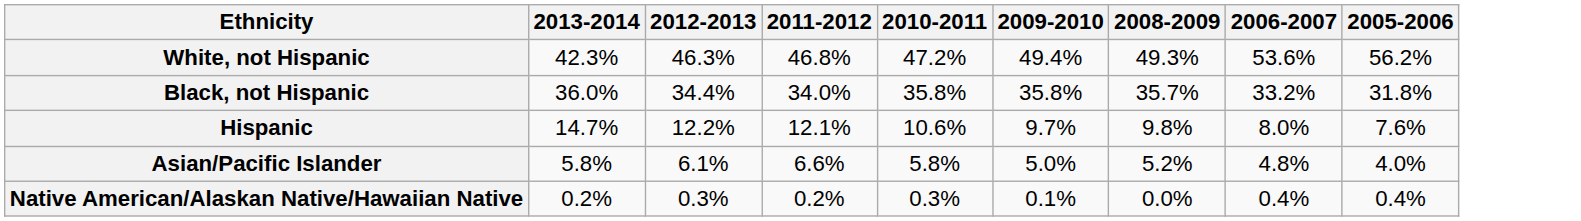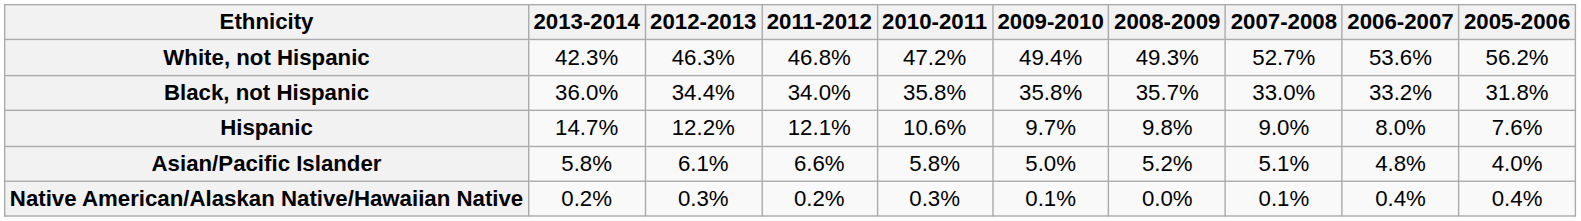 <table class="wikitable" style="text-align:center">
 <tr>
 <th>Ethnicity</th>
 <th>2013-2014</th>
 <th>2012-2013</th>
 <th>2011-2012</th>
 <th>2010-2011</th>
 <th>2009-2010</th>
 <th>2008-2009</th>
+<th>2007-2008</th>
 <th>2006-2007</th>
 <th>2005-2006</th>
 </tr>
 <tr>
 <th>White, not Hispanic</th>
 <td>42.3%</td>
 <td>46.3%</td>
 <td>46.8%</td>
 <td>47.2%</td>
 <td>49.4%</td>
 <td>49.3%</td>
+<td>52.7%</td>
 <td>53.6%</td>
 <td>56.2%</td>
 </tr>
 <tr>
 <th>Black, not Hispanic</th>
 <td>36.0%</td>
 <td>34.4%</td>
 <td>34.0%</td>
 <td>35.8%</td>
 <td>35.8%</td>
 <td>35.7%</td>
+<td>33.0%</td>
 <td>33.2%</td>
 <td>31.8%</td>
 </tr>
 <tr>
 <th>Hispanic</th>
 <td>14.7%</td>
 <td>12.2%</td>
 <td>12.1%</td>
 <td>10.6%</td>
 <td>9.7%</td>
 <td>9.8%</td>
+<td>9.0%</td>
 <td>8.0%</td>
 <td>7.6%</td>
 </tr>
 <tr>
 <th>Asian/Pacific Islander</th>
 <td>5.8%</td>
 <td>6.1%</td>
 <td>6.6%</td>
 <td>5.8%</td>
 <td>5.0%</td>
 <td>5.2%</td>
+<td>5.1%</td>
 <td>4.8%</td>
 <td>4.0%</td>
 </tr>
 <tr>
 <th>Native American/Alaskan Native/Hawaiian Native</th>
 <td>0.2%</td>
 <td>0.3%</td>
 <td>0.2%</td>
 <td>0.3%</td>
 <td>0.1%</td>
 <td>0.0%</td>
+<td>0.1%</td>
 <td>0.4%</td>
 <td>0.4%</td>
 </tr>
 </table>
